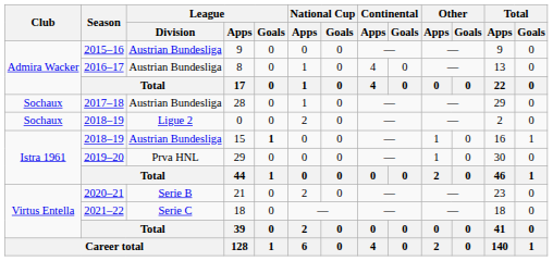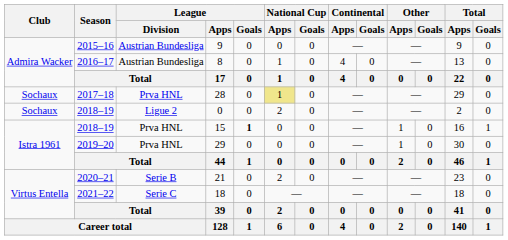 <table class="wikitable" style="text-align:center">
 <tr>
 <th rowspan="2">Club</th>
 <th rowspan="2">Season</th>
 <th colspan="3">League</th>
 <th colspan="2">National Cup</th>
 <th colspan="2">Continental</th>
 <th colspan="2">Other</th>
 <th colspan="2">Total</th>
 </tr>
 <tr>
 <th>Division</th>
 <th>Apps</th>
 <th>Goals</th>
 <th>Apps</th>
 <th>Goals</th>
 <th>Apps</th>
 <th>Goals</th>
 <th>Apps</th>
 <th>Goals</th>
 <th>Apps</th>
 <th>Goals</th>
 </tr>
 <tr>
 <td rowspan="3"><a href='#'>Admira Wacker</a></td>
 <td><a href='#'>2015–16</a></td>
 <td><a href='#'>Austrian Bundesliga</a></td>
 <td>9</td>
 <td>0</td>
 <td>0</td>
 <td>0</td>
 <td colspan="2">—</td>
 <td colspan="2">—</td>
 <td>9</td>
 <td>0</td>
 </tr>
 <tr>
 <td><a href='#'>2016–17</a></td>
 <td>Austrian Bundesliga</td>
 <td>8</td>
 <td>0</td>
 <td>1</td>
 <td>0</td>
 <td>4</td>
 <td>0</td>
 <td colspan="2">—</td>
 <td>13</td>
 <td>0</td>
 </tr>
 <tr>
 <th colspan="2">Total</th>
 <th>17</th>
 <th>0</th>
 <th>1</th>
 <th>0</th>
 <th>4</th>
 <th>0</th>
 <th>0</th>
 <th>0</th>
 <th>22</th>
 <th>0</th>
 </tr>
 <tr>
 <td><a href='#'>Sochaux</a></td>
 <td><a href='#'>2017–18</a></td>
-<td>Austrian Bundesliga</td>
+<td><a href='#'>Prva HNL</a></td>
 <td>28</td>
 <td>0</td>
-<td>1</td>
+<td style="background: khaki;">1</td>
 <td>0</td>
 <td colspan="2">—</td>
 <td colspan="2">—</td>
 <td>29</td>
 <td>0</td>
 </tr>
 <tr>
 <td><a href='#'>Sochaux</a></td>
 <td><a href='#'>2018–19</a></td>
 <td><a href='#'>Ligue 2</a></td>
 <td>0</td>
 <td>0</td>
 <td>2</td>
 <td>0</td>
 <td colspan="2">—</td>
 <td colspan="2">—</td>
 <td>2</td>
 <td>0</td>
 </tr>
 <tr>
 <td rowspan="3"><a href='#'>Istra 1961</a></td>
 <td><a href='#'>2018–19</a></td>
-<td><a href='#'>Austrian Bundesliga</a></td>
+<td>Prva HNL</td>
 <td>15</td>
 <td><strong>1</strong></td>
 <td>0</td>
 <td>0</td>
 <td colspan="2">—</td>
 <td>1</td>
 <td>0</td>
 <td>16</td>
 <td>1</td>
 </tr>
 <tr>
 <td><a href='#'>2019–20</a></td>
 <td>Prva HNL</td>
 <td>29</td>
 <td>0</td>
 <td>0</td>
 <td>0</td>
 <td colspan="2">—</td>
 <td>1</td>
 <td>0</td>
 <td>30</td>
 <td>0</td>
 </tr>
 <tr>
 <th colspan="2">Total</th>
 <th>44</th>
 <th>1</th>
 <th>0</th>
 <th>0</th>
 <th>0</th>
 <th>0</th>
 <th>2</th>
 <th>0</th>
 <th>46</th>
 <th>1</th>
 </tr>
 <tr>
 <td rowspan="3"><a href='#'>Virtus Entella</a></td>
 <td><a href='#'>2020–21</a></td>
 <td><a href='#'>Serie B</a></td>
 <td>21</td>
 <td>0</td>
 <td>2</td>
 <td>0</td>
 <td colspan="2">—</td>
 <td colspan="2">—</td>
 <td>23</td>
 <td>0</td>
 </tr>
 <tr>
 <td><a href='#'>2021–22</a></td>
 <td><a href='#'>Serie C</a></td>
 <td>18</td>
 <td>0</td>
 <td colspan="2">—</td>
 <td colspan="2">—</td>
 <td colspan="2">—</td>
 <td>18</td>
 <td>0</td>
 </tr>
 <tr>
 <th colspan="2">Total</th>
 <th>39</th>
 <th>0</th>
 <th>2</th>
 <th>0</th>
 <th>0</th>
 <th>0</th>
 <th>0</th>
 <th>0</th>
 <th>41</th>
 <th>0</th>
 </tr>
 <tr>
 <th colspan="3">Career total</th>
 <th>128</th>
 <th>1</th>
 <th>6</th>
 <th>0</th>
 <th>4</th>
 <th>0</th>
 <th>2</th>
 <th>0</th>
 <th>140</th>
 <th>1</th>
 </tr>
 </table>
